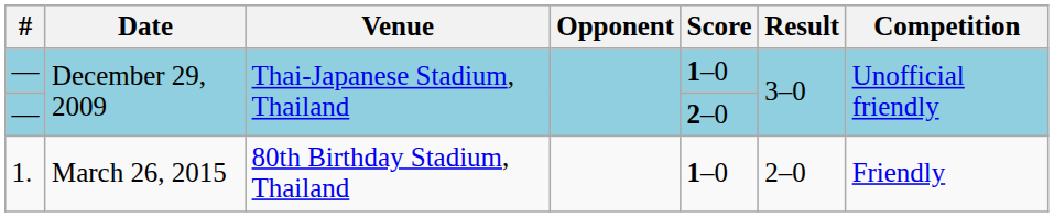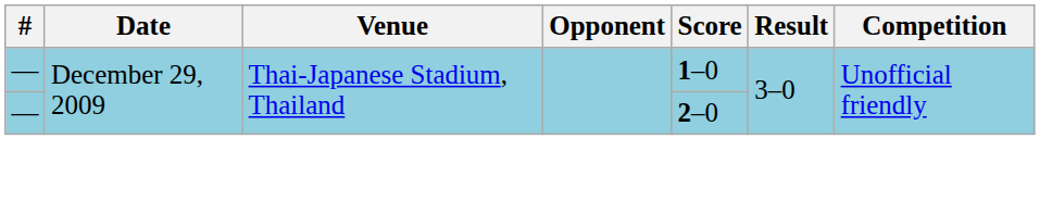 <table class="wikitable">
 <tr>
 <th>#</th>
 <th>Date</th>
 <th>Venue</th>
 <th>Opponent</th>
 <th>Score</th>
 <th>Result</th>
 <th>Competition</th>
 </tr>
 <tr style="background:#8fcfdf;">
 <td>—</td>
 <td rowspan="2">December 29, 2009</td>
 <td rowspan="2"><a href='#'>Thai-Japanese Stadium</a>, <a href='#'>Thailand</a></td>
 <td rowspan="2"></td>
 <td><strong>1</strong>–0</td>
 <td rowspan="2">3–0</td>
 <td rowspan="2"><a href='#'>Unofficial friendly</a></td>
 </tr>
 <tr style="background:#8fcfdf;">
 <td>—</td>
 <td><strong>2</strong>–0</td>
 </tr>
-<tr>
-<td>1.</td>
-<td>March 26, 2015</td>
-<td><a href='#'>80th Birthday Stadium</a>, <a href='#'>Thailand</a></td>
-<td></td>
-<td><strong>1</strong>–0</td>
-<td>2–0</td>
-<td><a href='#'>Friendly</a></td>
-</tr>
 </table>
